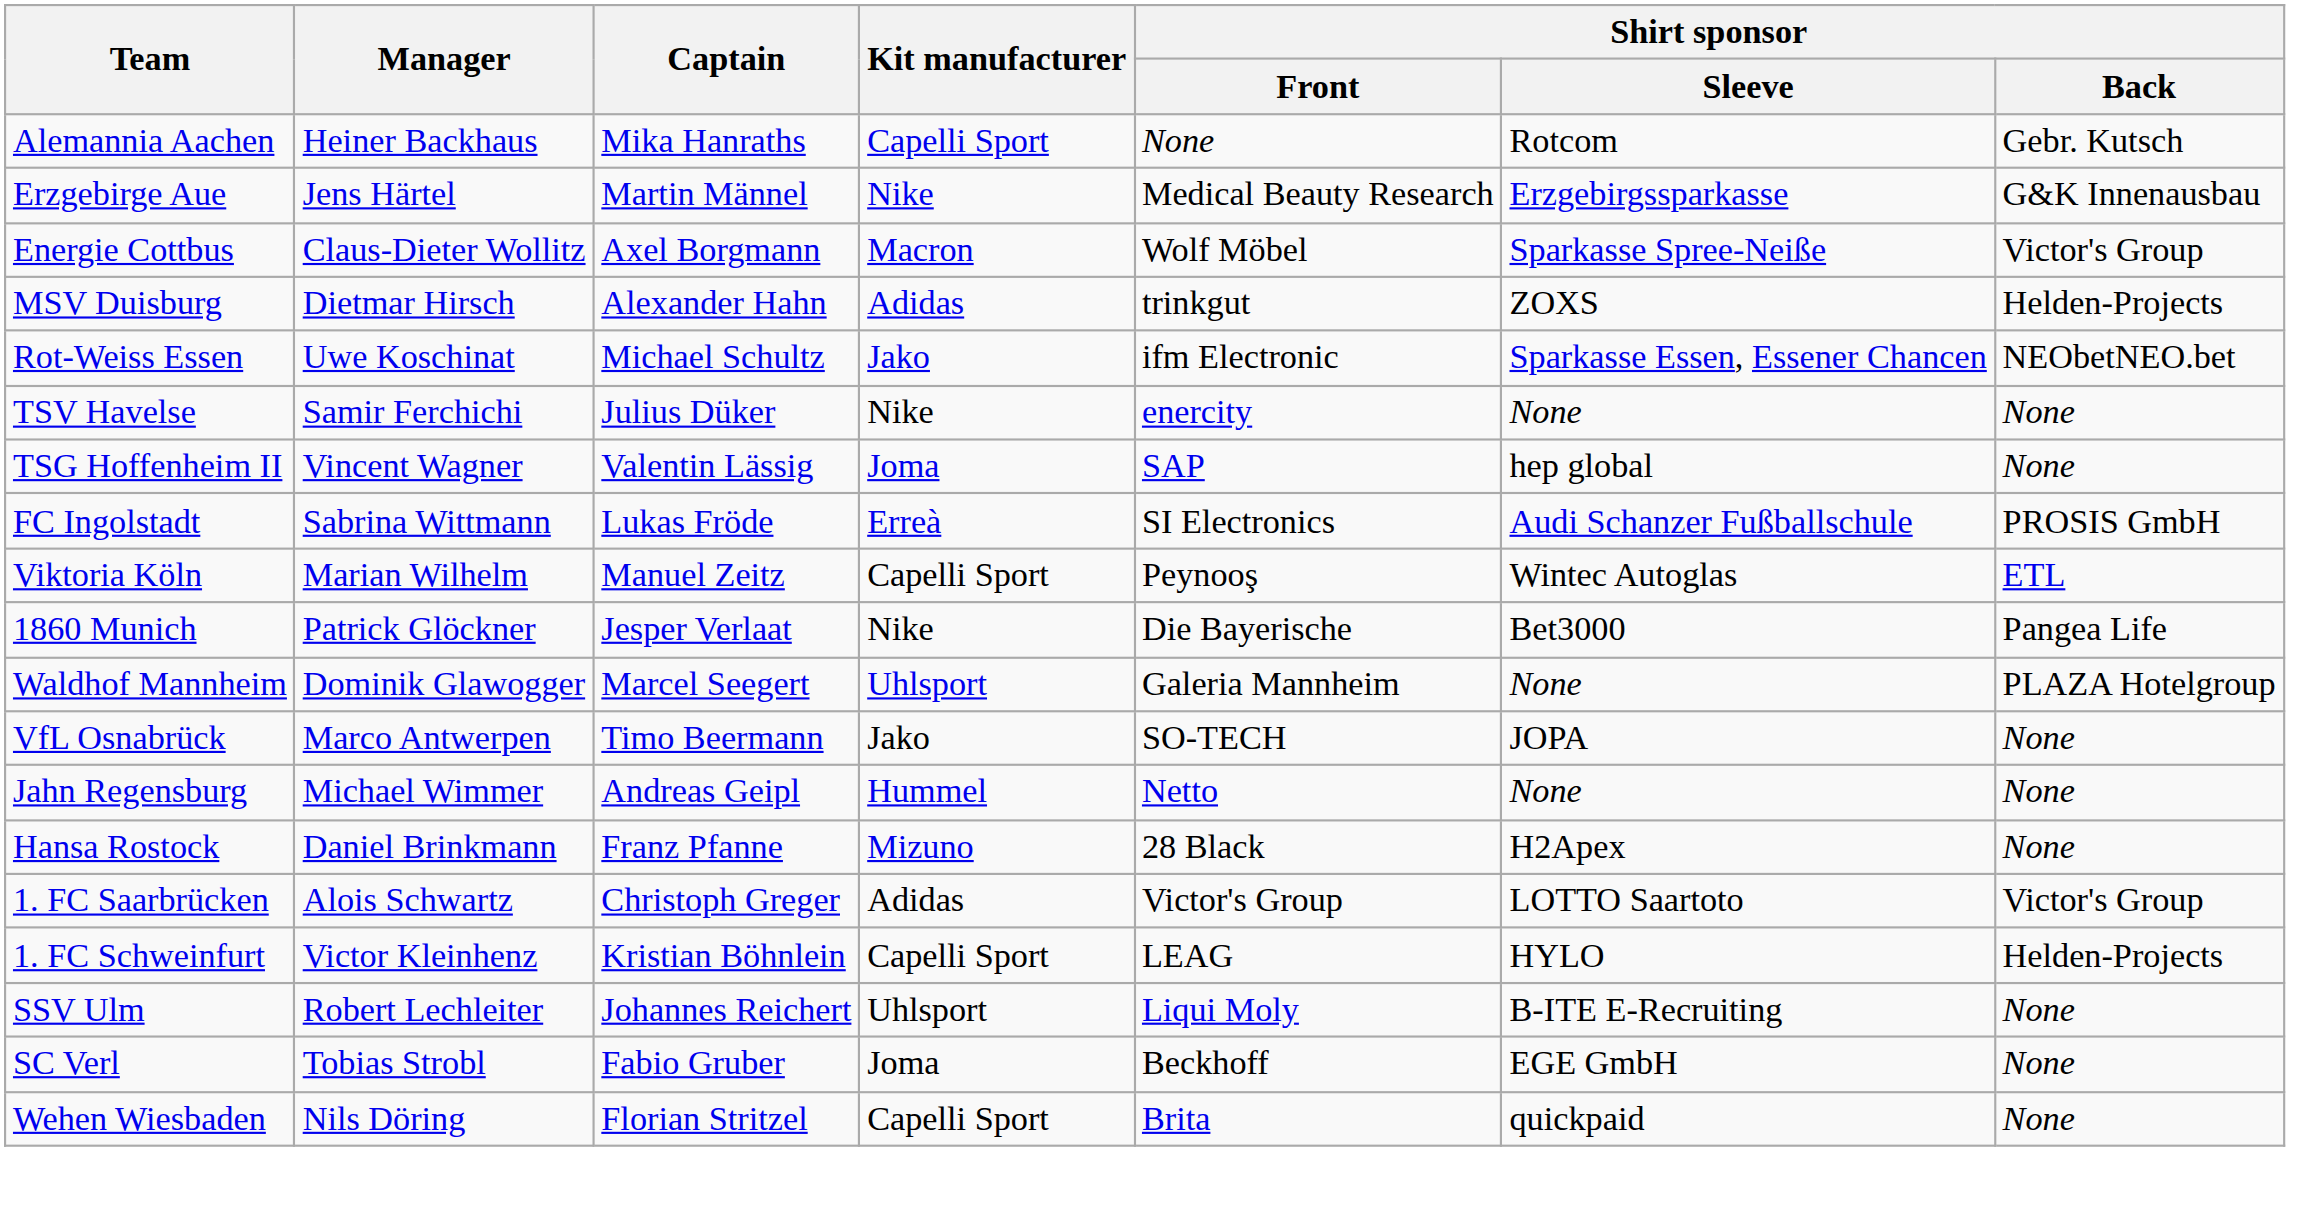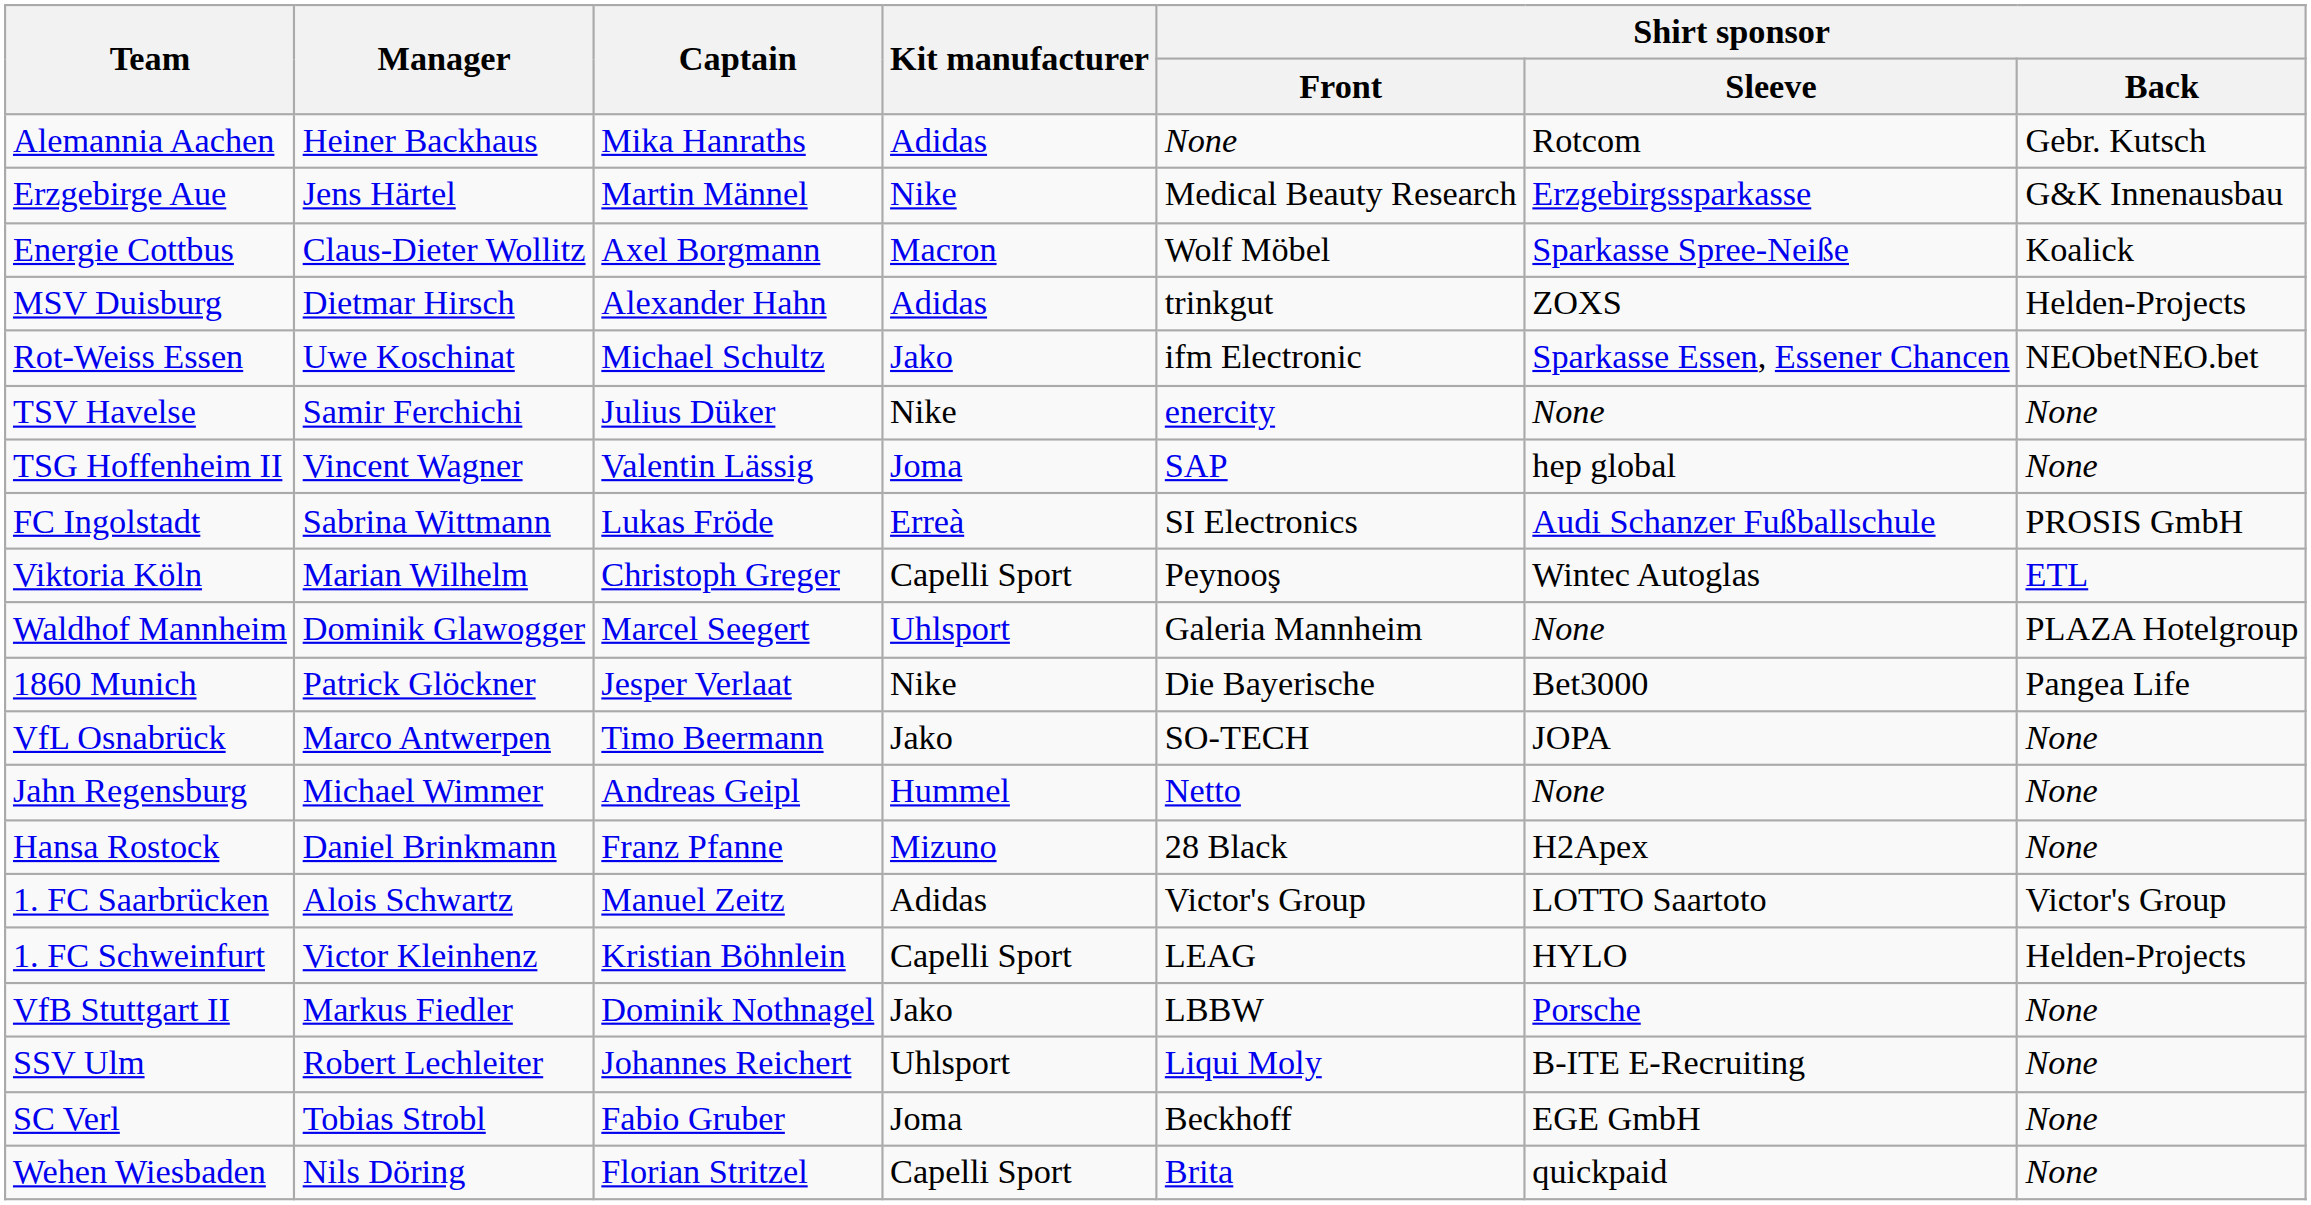 <table class="wikitable sortable">
 <tr>
 <th rowspan=2>Team</th>
 <th rowspan=2>Manager</th>
 <th rowspan=2>Captain</th>
 <th rowspan=2>Kit manufacturer</th>
 <th colspan=3>Shirt sponsor</th>
 </tr>
 <tr>
 <th>Front</th>
 <th>Sleeve</th>
 <th>Back</th>
 </tr>
 <tr>
 <td data-sort-value="Aachen"><a href='#'>Alemannia Aachen</a></td>
 <td data-sort-value="Backhaus, Heiner"> <a href='#'>Heiner Backhaus</a></td>
 <td data-sort-value="Hanraths, Mika"> <a href='#'>Mika Hanraths</a></td>
-<td><a href='#'>Capelli Sport</a></td>
+<td><a href='#'>Adidas</a></td>
 <td><em>None</em></td>
 <td>Rotcom</td>
 <td>Gebr. Kutsch</td>
 </tr>
 <tr>
 <td data-sort-value="Aue"><a href='#'>Erzgebirge Aue</a></td>
 <td data-sort-value="Emmerich, Jörg"> <a href='#'>Jens Härtel</a></td>
 <td data-sort-value="Mannel, Martin"> <a href='#'>Martin Männel</a></td>
 <td><a href='#'>Nike</a></td>
 <td>Medical Beauty Research</td>
 <td><a href='#'>Erzgebirgssparkasse</a></td>
 <td>G&K Innenausbau</td>
 </tr>
 <tr>
 <td data-sort-value="Cottbus"><a href='#'>Energie Cottbus</a></td>
 <td data-sort-value="Wollitz, Claus-Dieter"> <a href='#'>Claus-Dieter Wollitz</a></td>
 <td data-sort-value="Borgmann, Axel"> <a href='#'>Axel Borgmann</a></td>
 <td><a href='#'>Macron</a></td>
 <td>Wolf Möbel</td>
 <td><a href='#'>Sparkasse Spree-Neiße</a></td>
-<td>Victor's Group</td>
+<td>Koalick</td>
 </tr>
 <tr>
 <td data-sort-value="Duisburg"><a href='#'>MSV Duisburg</a></td>
 <td data-sort-value="Hirsch, Dietmar"> <a href='#'>Dietmar Hirsch</a></td>
 <td data-sort-value="Hahn, Alexander"> <a href='#'>Alexander Hahn</a></td>
 <td><a href='#'>Adidas</a></td>
 <td>trinkgut</td>
 <td>ZOXS</td>
 <td>Helden-Projects</td>
 </tr>
 <tr>
 <td data-sort-value="Essen"><a href='#'>Rot-Weiss Essen</a></td>
 <td data-sort-value="Koschinat, Uwe"> <a href='#'>Uwe Koschinat</a></td>
 <td data-sort-value="Schultz, Michael"> <a href='#'>Michael Schultz</a></td>
 <td><a href='#'>Jako</a></td>
 <td>ifm Electronic</td>
 <td><a href='#'>Sparkasse Essen</a>, <a href='#'>Essener Chancen</a></td>
 <td>NEObetNEO.bet</td>
 </tr>
 <tr>
 <td data-sort-value="Havelse"><a href='#'>TSV Havelse</a></td>
 <td data-sort-value="Ferchichi, Samir"> <a href='#'>Samir Ferchichi</a></td>
 <td data-sort-value="Duker, Julius"> <a href='#'>Julius Düker</a></td>
 <td>Nike</td>
 <td><a href='#'>enercity</a></td>
 <td><em>None</em></td>
 <td><em>None</em></td>
 </tr>
 <tr>
 <td data-sort-value="Hoffenheim"><a href='#'>TSG Hoffenheim II</a></td>
 <td data-sort-value="Wagner, Vincent"> <a href='#'>Vincent Wagner</a></td>
 <td data-sort-value="Lassig, Valentin"> <a href='#'>Valentin Lässig</a></td>
 <td><a href='#'>Joma</a></td>
 <td><a href='#'>SAP</a></td>
 <td>hep global</td>
 <td><em>None</em></td>
 </tr>
 <tr>
 <td data-sort-value="Ingolstadt"><a href='#'>FC Ingolstadt</a></td>
 <td data-sort-value="Wittmann, Sabrina"> <a href='#'>Sabrina Wittmann</a></td>
 <td data-sort-value="Frode, Lukas"> <a href='#'>Lukas Fröde</a></td>
 <td><a href='#'>Erreà</a></td>
 <td>SI Electronics</td>
 <td><a href='#'>Audi Schanzer Fußballschule</a></td>
 <td>PROSIS GmbH</td>
 </tr>
 <tr>
 <td data-sort-value="Koln"><a href='#'>Viktoria Köln</a></td>
 <td data-sort-value="Wilhelm, Marian"> <a href='#'>Marian Wilhelm</a></td>
-<td data-sort-value="Zeitz, Manuel"> <a href='#'>Manuel Zeitz</a></td>
+<td data-sort-value="Greger, Christoph"> <a href='#'>Christoph Greger</a></td>
 <td>Capelli Sport</td>
 <td>Peynooş</td>
 <td>Wintec Autoglas</td>
 <td><a href='#'>ETL</a></td>
+</tr>
+<tr>
+<td data-sort-value="Mannheim"><a href='#'>Waldhof Mannheim</a></td>
+<td data-sort-value="Glawogger, Dominik"> <a href='#'>Dominik Glawogger</a></td>
+<td data-sort-value="Seegert, Marcel"> <a href='#'>Marcel Seegert</a></td>
+<td><a href='#'>Uhlsport</a></td>
+<td>Galeria Mannheim</td>
+<td><em>None</em></td>
+<td>PLAZA Hotelgroup</td>
 </tr>
 <tr>
 <td data-sort-value="Munich"><a href='#'>1860 Munich</a></td>
 <td data-sort-value="Glockner, Patrick"> <a href='#'>Patrick Glöckner</a></td>
 <td data-sort-value="Verlaat, Jesper"> <a href='#'>Jesper Verlaat</a></td>
 <td>Nike</td>
 <td>Die Bayerische</td>
 <td>Bet3000</td>
 <td>Pangea Life</td>
-</tr>
-<tr>
-<td data-sort-value="Mannheim"><a href='#'>Waldhof Mannheim</a></td>
-<td data-sort-value="Glawogger, Dominik"> <a href='#'>Dominik Glawogger</a></td>
-<td data-sort-value="Seegert, Marcel"> <a href='#'>Marcel Seegert</a></td>
-<td><a href='#'>Uhlsport</a></td>
-<td>Galeria Mannheim</td>
-<td><em>None</em></td>
-<td>PLAZA Hotelgroup</td>
 </tr>
 <tr>
 <td data-sort-value="Osnabruck"><a href='#'>VfL Osnabrück</a></td>
 <td data-sort-value="Antwerpen, Marco"> <a href='#'>Marco Antwerpen</a></td>
 <td data-sort-value="Beermann, Timo"> <a href='#'>Timo Beermann</a></td>
 <td>Jako</td>
 <td>SO-TECH</td>
 <td>JOPA</td>
 <td><em>None</em></td>
 </tr>
 <tr>
 <td data-sort-value="Regensburg"><a href='#'>Jahn Regensburg</a></td>
 <td data-sort-value="Wimmer, Michael"> <a href='#'>Michael Wimmer</a></td>
 <td data-sort-value="Geipl, Andreas"> <a href='#'>Andreas Geipl</a></td>
 <td><a href='#'>Hummel</a></td>
 <td><a href='#'>Netto</a></td>
 <td><em>None</em></td>
 <td><em>None</em></td>
 </tr>
 <tr>
 <td data-sort-value="Rostock"><a href='#'>Hansa Rostock</a></td>
 <td data-sort-value="Brinkmann, Daniel"> <a href='#'>Daniel Brinkmann</a></td>
 <td data-sort-value="Pfanne, Franz"> <a href='#'>Franz Pfanne</a></td>
 <td><a href='#'>Mizuno</a></td>
 <td>28 Black</td>
 <td>H2Apex</td>
 <td><em>None</em></td>
 </tr>
 <tr>
 <td data-sort-value="Saarbrucken"><a href='#'>1. FC Saarbrücken</a></td>
 <td data-sort-value="Schwartz, Alois"> <a href='#'>Alois Schwartz</a></td>
-<td data-sort-value="Greger, Christoph"> <a href='#'>Christoph Greger</a></td>
+<td data-sort-value="Zeitz, Manuel"> <a href='#'>Manuel Zeitz</a></td>
 <td>Adidas</td>
 <td>Victor's Group</td>
 <td>LOTTO Saartoto</td>
 <td>Victor's Group</td>
 </tr>
 <tr>
 <td data-sort-value="Schweinfurt"><a href='#'>1. FC Schweinfurt</a></td>
 <td data-sort-value="Kleinhenz, Victor"> <a href='#'>Victor Kleinhenz</a></td>
 <td data-sort-value="Bohnlein, Kristian"> <a href='#'>Kristian Böhnlein</a></td>
 <td>Capelli Sport</td>
 <td>LEAG</td>
 <td>HYLO</td>
 <td>Helden-Projects</td>
+</tr>
+<tr>
+<td data-sort-value="Stuttgart"><a href='#'>VfB Stuttgart II</a></td>
+<td data-sort-value="Fiedler, Markus"> <a href='#'>Markus Fiedler</a></td>
+<td data-sort-value="Nothnagel, Dominik"> <a href='#'>Dominik Nothnagel</a></td>
+<td>Jako</td>
+<td>LBBW</td>
+<td><a href='#'>Porsche</a></td>
+<td><em>None</em></td>
 </tr>
 <tr>
 <td data-sort-value="Ulm"><a href='#'>SSV Ulm</a></td>
 <td data-sort-value="Lechleiter, Robert"> <a href='#'>Robert Lechleiter</a></td>
 <td data-sort-value="Reichert, Johannes"> <a href='#'>Johannes Reichert</a></td>
 <td>Uhlsport</td>
 <td><a href='#'>Liqui Moly</a></td>
 <td>B-ITE E-Recruiting</td>
 <td><em>None</em></td>
 </tr>
 <tr>
 <td data-sort-value="Verl"><a href='#'>SC Verl</a></td>
 <td data-sort-value="Strobl, Tobias"> <a href='#'>Tobias Strobl</a></td>
 <td data-sort-value="Gruber, Fabio"> <a href='#'>Fabio Gruber</a></td>
 <td>Joma</td>
 <td>Beckhoff</td>
 <td>EGE GmbH</td>
 <td><em>None</em></td>
 </tr>
 <tr>
 <td data-sort-value="Wiesbaden"><a href='#'>Wehen Wiesbaden</a></td>
 <td data-sort-value="Doring, Nils"> <a href='#'>Nils Döring</a></td>
 <td data-sort-value="Stritzel, Florian"> <a href='#'>Florian Stritzel</a></td>
 <td>Capelli Sport</td>
 <td><a href='#'>Brita</a></td>
 <td>quickpaid</td>
 <td><em>None</em></td>
 </tr>
 </table>
